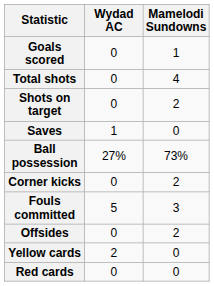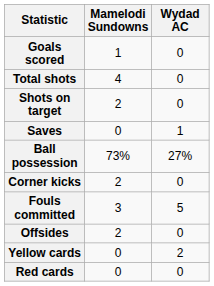 <table class="wikitable plainrowheaders" style="text-align:center">
 <tr>
 <th scope="col" style="width:100px">Statistic</th>
+<th scope="col" style="width:70px">Mamelodi Sundowns</th>
 <th scope="col" style="width:70px">Wydad AC</th>
-<th scope="col" style="width:70px">Mamelodi Sundowns</th>
 </tr>
 <tr>
 <th scope=row>Goals scored</th>
+<td>1</td>
+<td>0</td>
+</tr>
+<tr>
+<th scope=row>Total shots</th>
+<td>4</td>
+<td>0</td>
+</tr>
+<tr>
+<th scope=row>Shots on target</th>
+<td>2</td>
+<td>0</td>
+</tr>
+<tr>
+<th scope=row>Saves</th>
 <td>0</td>
 <td>1</td>
 </tr>
 <tr>
-<th scope=row>Total shots</th>
-<td>0</td>
-<td>4</td>
+<th scope=row>Ball possession</th>
+<td>73%</td>
+<td>27%</td>
 </tr>
 <tr>
-<th scope=row>Shots on target</th>
-<td>0</td>
+<th scope=row>Corner kicks</th>
 <td>2</td>
-</tr>
-<tr>
-<th scope=row>Saves</th>
-<td>1</td>
 <td>0</td>
 </tr>
 <tr>
-<th scope=row>Ball possession</th>
-<td>27%</td>
-<td>73%</td>
-</tr>
-<tr>
-<th scope=row>Corner kicks</th>
-<td>0</td>
-<td>2</td>
-</tr>
-<tr>
 <th scope=row>Fouls committed</th>
+<td>3</td>
 <td>5</td>
-<td>3</td>
 </tr>
 <tr>
 <th scope=row>Offsides</th>
+<td>2</td>
 <td>0</td>
-<td>2</td>
 </tr>
 <tr>
 <th scope=row>Yellow cards</th>
+<td>0</td>
 <td>2</td>
-<td>0</td>
 </tr>
 <tr>
 <th scope=row>Red cards</th>
 <td>0</td>
 <td>0</td>
 </tr>
 </table>
